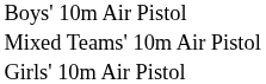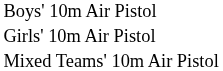 <table>
 <tr>
 <td>Boys' 10m Air Pistol<br></td>
+<td></td>
+<td></td>
+<td></td>
+</tr>
+<tr>
+<td>Girls' 10m Air Pistol<br></td>
 <td></td>
 <td></td>
 <td></td>
 </tr>
 <tr>
 <td>Mixed Teams' 10m Air Pistol<br></td>
 <td></td>
 <td></td>
 <td></td>
 </tr>
-<tr>
-<td>Girls' 10m Air Pistol<br></td>
-<td></td>
-<td></td>
-<td></td>
-</tr>
 </table>
